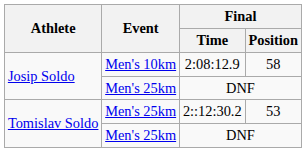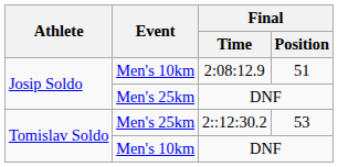 <table class="wikitable" border="1" style="font-size:90%">
 <tr>
 <th rowspan=2>Athlete</th>
 <th rowspan=2>Event</th>
 <th colspan=2>Final</th>
 </tr>
 <tr>
 <th>Time</th>
 <th>Position</th>
 </tr>
 <tr>
 <td rowspan=2><a href='#'>Josip Soldo</a></td>
 <td><a href='#'>Men's 10km</a></td>
 <td align=center>2:08:12.9</td>
-<td align=center>58</td>
+<td align=center>51</td>
 </tr>
 <tr>
 <td><a href='#'>Men's 25km</a></td>
 <td align=center colspan=2>DNF</td>
 </tr>
 <tr>
 <td rowspan=2><a href='#'>Tomislav Soldo</a></td>
 <td><a href='#'>Men's 25km</a></td>
 <td align=center>2::12:30.2</td>
 <td align=center>53</td>
 </tr>
 <tr>
-<td><a href='#'>Men's 25km</a></td>
+<td><a href='#'>Men's 10km</a></td>
 <td align=center colspan=2>DNF</td>
 </tr>
 </table>
